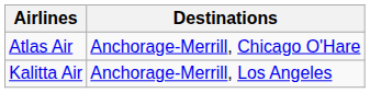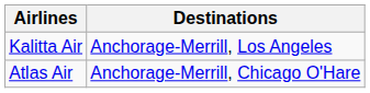 <table Airport destination list class="wikitable">
 <tr>
 <th>Airlines</th>
 <th>Destinations</th>
 </tr>
 <tr>
+<td><a href='#'>Kalitta Air</a></td>
+<td><a href='#'>Anchorage-Merrill</a>, <a href='#'>Los Angeles</a></td>
+</tr>
+<tr>
 <td><a href='#'>Atlas Air</a></td>
 <td><a href='#'>Anchorage-Merrill</a>, <a href='#'>Chicago O'Hare</a></td>
 </tr>
-<tr>
-<td><a href='#'>Kalitta Air</a></td>
-<td><a href='#'>Anchorage-Merrill</a>, <a href='#'>Los Angeles</a></td>
-</tr>
 </table>
